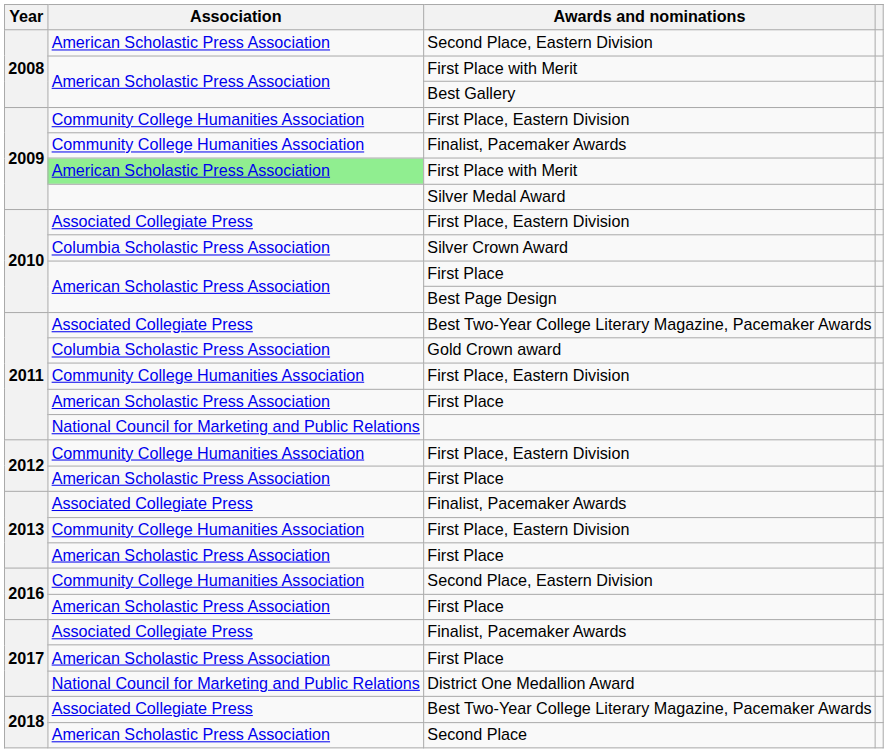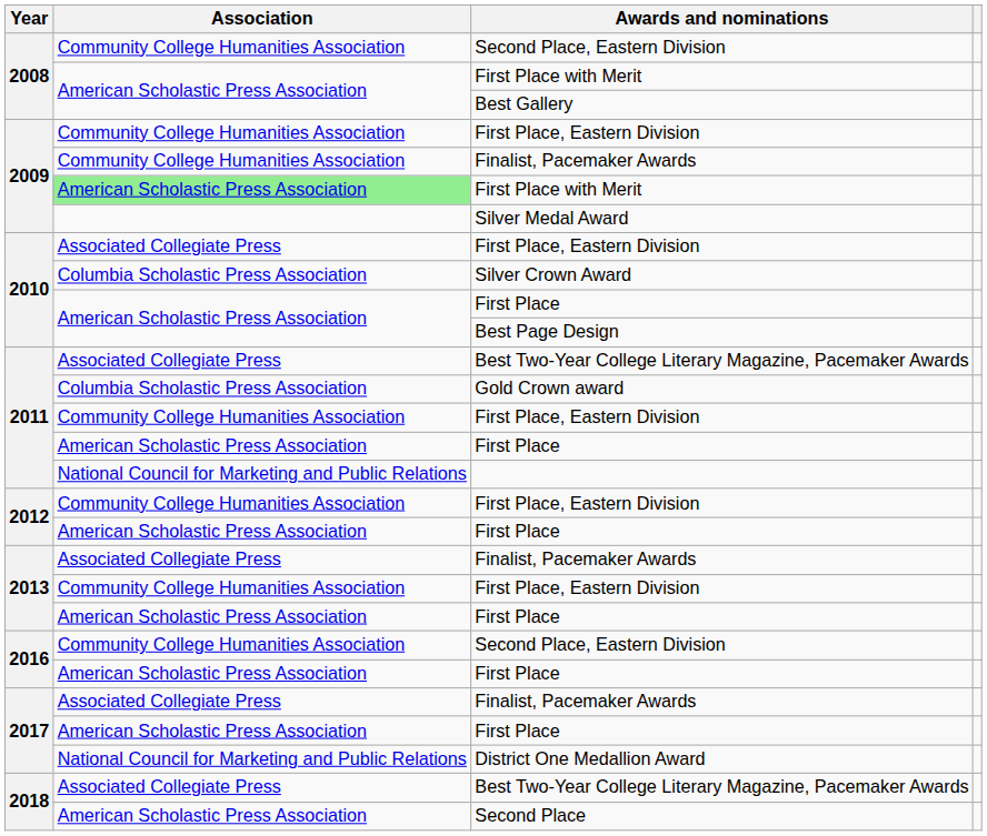 <table class="sortable wikitable">
 <tr>
 <th>Year</th>
 <th>Association</th>
 <th>Awards and nominations</th>
 <th class="unsortable"></th>
 </tr>
 <tr>
 <th rowspan="3">2008</th>
-<td><a href='#'>American Scholastic Press Association</a></td>
+<td><a href='#'>Community College Humanities Association</a></td>
 <td>Second Place, Eastern Division</td>
 <td></td>
 </tr>
 <tr>
 <td rowspan="2"><a href='#'>American Scholastic Press Association</a></td>
 <td>First Place with Merit</td>
 <td></td>
 </tr>
 <tr>
 <td>Best Gallery</td>
 <td></td>
 </tr>
 <tr>
 <th rowspan="4">2009</th>
 <td><a href='#'>Community College Humanities Association</a></td>
 <td>First Place, Eastern Division</td>
 <td></td>
 </tr>
 <tr>
 <td><a href='#'>Community College Humanities Association</a></td>
 <td>Finalist, Pacemaker Awards</td>
 <td></td>
 </tr>
 <tr>
 <td style="background: lightgreen;"><a href='#'>American Scholastic Press Association</a></td>
 <td>First Place with Merit</td>
 <td></td>
 </tr>
 <tr>
 <td></td>
 <td>Silver Medal Award</td>
 <td></td>
 </tr>
 <tr>
 <th rowspan="4">2010</th>
 <td><a href='#'>Associated Collegiate Press</a></td>
 <td>First Place, Eastern Division</td>
 <td></td>
 </tr>
 <tr>
 <td><a href='#'>Columbia Scholastic Press Association</a></td>
 <td>Silver Crown Award</td>
 <td></td>
 </tr>
 <tr>
 <td rowspan="2"><a href='#'>American Scholastic Press Association</a></td>
 <td>First Place</td>
 <td></td>
 </tr>
 <tr>
 <td>Best Page Design</td>
 <td></td>
 </tr>
 <tr>
 <th rowspan="5">2011</th>
 <td><a href='#'>Associated Collegiate Press</a></td>
 <td>Best Two-Year College Literary Magazine, Pacemaker Awards</td>
 <td></td>
 </tr>
 <tr>
 <td><a href='#'>Columbia Scholastic Press Association</a></td>
 <td>Gold Crown award</td>
 <td></td>
 </tr>
 <tr>
 <td><a href='#'>Community College Humanities Association</a></td>
 <td>First Place, Eastern Division</td>
 <td></td>
 </tr>
 <tr>
 <td><a href='#'>American Scholastic Press Association</a></td>
 <td>First Place</td>
 <td></td>
 </tr>
 <tr>
 <td><a href='#'>National Council for Marketing and Public Relations</a></td>
 <td></td>
 </tr>
 <tr>
 <th rowspan="2">2012</th>
 <td><a href='#'>Community College Humanities Association</a></td>
 <td>First Place, Eastern Division</td>
 <td></td>
 </tr>
 <tr>
 <td><a href='#'>American Scholastic Press Association</a></td>
 <td>First Place</td>
 <td></td>
 </tr>
 <tr>
 <th rowspan="3">2013</th>
 <td><a href='#'>Associated Collegiate Press</a></td>
 <td>Finalist, Pacemaker Awards</td>
 <td></td>
 </tr>
 <tr>
 <td><a href='#'>Community College Humanities Association</a></td>
 <td>First Place, Eastern Division</td>
 <td></td>
 </tr>
 <tr>
 <td><a href='#'>American Scholastic Press Association</a></td>
 <td>First Place</td>
 <td></td>
 </tr>
 <tr>
 <th rowspan="2">2016</th>
 <td><a href='#'>Community College Humanities Association</a></td>
 <td>Second Place, Eastern Division</td>
 <td></td>
 </tr>
 <tr>
 <td><a href='#'>American Scholastic Press Association</a></td>
 <td>First Place</td>
 <td></td>
 </tr>
 <tr>
 <th rowspan="3">2017</th>
 <td><a href='#'>Associated Collegiate Press</a></td>
 <td>Finalist, Pacemaker Awards</td>
 <td></td>
 </tr>
 <tr>
 <td><a href='#'>American Scholastic Press Association</a></td>
 <td>First Place</td>
 <td></td>
 </tr>
 <tr>
 <td><a href='#'>National Council for Marketing and Public Relations</a></td>
 <td>District One Medallion Award</td>
 <td></td>
 </tr>
 <tr>
 <th rowspan="2">2018</th>
 <td><a href='#'>Associated Collegiate Press</a></td>
 <td>Best Two-Year College Literary Magazine, Pacemaker Awards</td>
 <td></td>
 </tr>
 <tr>
 <td><a href='#'>American Scholastic Press Association</a></td>
 <td>Second Place</td>
 <td></td>
 </tr>
 </table>
